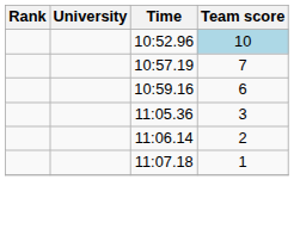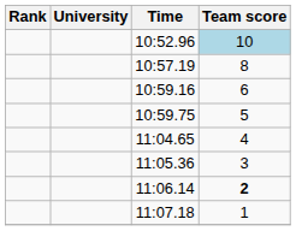 <table class="wikitable sortable" style="text-align:center">
 <tr>
 <th>Rank</th>
 <th>University</th>
 <th>Time</th>
 <th>Team score</th>
 </tr>
 <tr>
 <td></td>
 <td></td>
 <td>10:52.96</td>
 <td style="background: lightblue;">10</td>
 </tr>
 <tr>
 <td></td>
 <td></td>
 <td>10:57.19</td>
-<td>7</td>
+<td>8</td>
 </tr>
 <tr>
 <td></td>
 <td></td>
 <td>10:59.16</td>
 <td>6</td>
+</tr>
+<tr>
+<td></td>
+<td></td>
+<td>10:59.75</td>
+<td>5</td>
+</tr>
+<tr>
+<td></td>
+<td></td>
+<td>11:04.65</td>
+<td>4</td>
 </tr>
 <tr>
 <td></td>
 <td></td>
 <td>11:05.36</td>
 <td>3</td>
 </tr>
 <tr>
 <td></td>
 <td></td>
 <td>11:06.14</td>
-<td>2</td>
+<td><strong>2</strong></td>
 </tr>
 <tr>
 <td></td>
 <td></td>
 <td>11:07.18</td>
 <td>1</td>
 </tr>
 <tr>
 </tr>
 </table>
